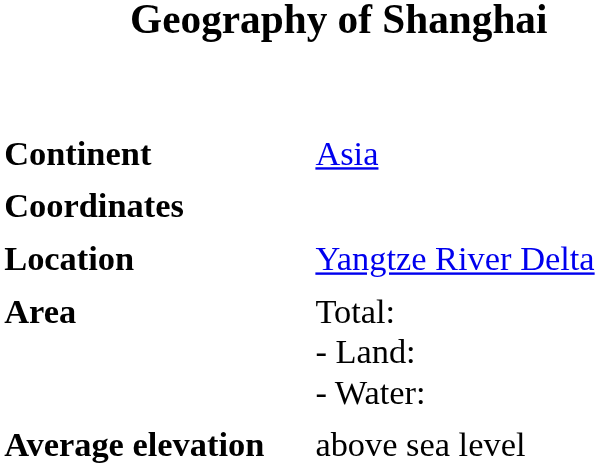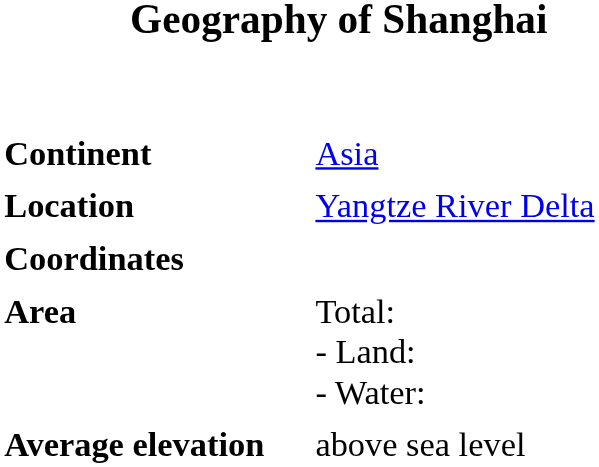 <table class="toccolours" style="float: right; margin-left: 2em; width: 20em; font-size: 90%;" cellspacing="3">
 <tr>
 <td colspan="2" style="text-align: center; font-size: larger;"><strong>Geography of Shanghai</strong></td>
 </tr>
 <tr>
 <td colspan="2" style="padding: 1em 0; text-align: center;"></td>
 </tr>
 <tr style="vertical-align: top;">
 <td><strong>Continent</strong></td>
 <td style="padding-right: 1em;"><a href='#'>Asia</a></td>
 </tr>
 <tr style="vertical-align: top;">
+<td><strong>Location</strong></td>
+<td style="padding-right: 1em;"><a href='#'>Yangtze River Delta</a></td>
+</tr>
+<tr style="vertical-align: top;">
 <td><strong>Coordinates</strong></td>
 <td style="padding-right: 1em;"></td>
-</tr>
-<tr style="vertical-align: top;">
-<td><strong>Location</strong></td>
-<td style="padding-right: 1em;"><a href='#'>Yangtze River Delta</a></td>
 </tr>
 <tr style="vertical-align: top;">
 <td><strong>Area</strong></td>
 <td style="padding-right: 1em;">Total: <br>- Land: <br>- Water: </td>
 </tr>
 <tr style="vertical-align: top;">
 <td><strong>Average elevation</strong></td>
 <td style="padding-right: 1em;"> above sea level</td>
 </tr>
 </table>
